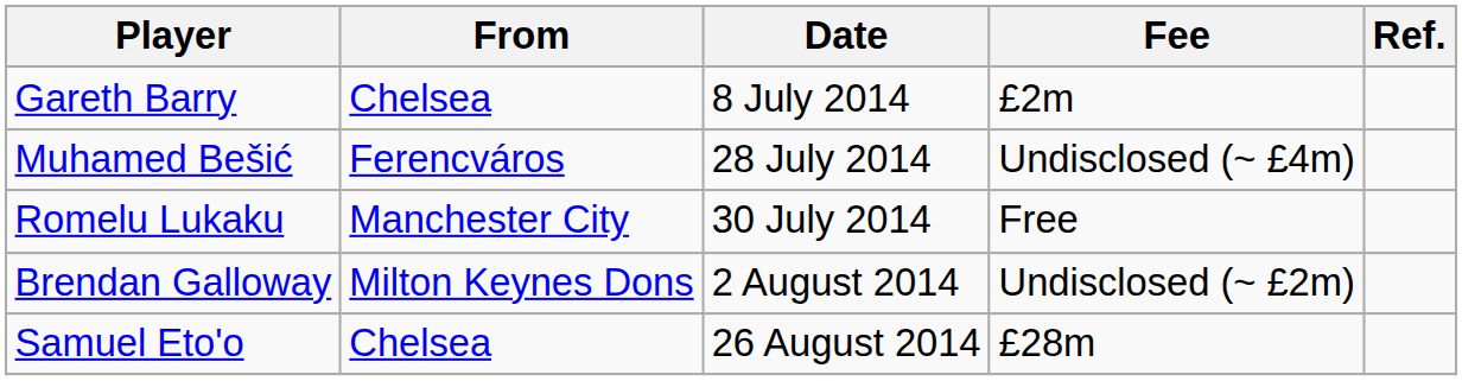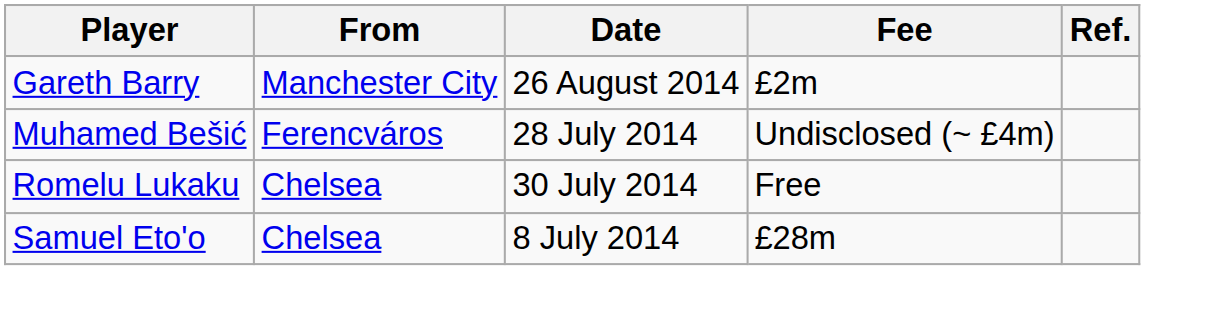 <table class="wikitable sortable">
 <tr>
 <th>Player</th>
 <th>From</th>
 <th>Date</th>
 <th>Fee</th>
 <th class=unsortable>Ref.</th>
 </tr>
 <tr>
 <td> <a href='#'>Gareth Barry</a></td>
-<td> <a href='#'>Chelsea</a></td>
-<td>8 July 2014</td>
+<td> <a href='#'>Manchester City</a></td>
+<td>26 August 2014</td>
 <td>£2m</td>
 <td align="center"></td>
 </tr>
 <tr>
 <td> <a href='#'>Muhamed Bešić</a></td>
 <td> <a href='#'>Ferencváros</a></td>
 <td>28 July 2014</td>
 <td>Undisclosed (~ £4m)</td>
 <td align="center"></td>
 </tr>
 <tr>
 <td> <a href='#'>Romelu Lukaku</a></td>
-<td> <a href='#'>Manchester City</a></td>
+<td> <a href='#'>Chelsea</a></td>
 <td>30 July 2014</td>
 <td>Free</td>
 <td align="center"></td>
 </tr>
 <tr>
-<td> <a href='#'>Brendan Galloway</a></td>
-<td> <a href='#'>Milton Keynes Dons</a></td>
-<td>2 August 2014</td>
-<td>Undisclosed (~ £2m)</td>
-<td align="center"></td>
-</tr>
-<tr>
 <td> <a href='#'>Samuel Eto'o</a></td>
 <td> <a href='#'>Chelsea</a></td>
-<td>26 August 2014</td>
+<td>8 July 2014</td>
 <td>£28m</td>
 <td align="center"></td>
 </tr>
 </table>
